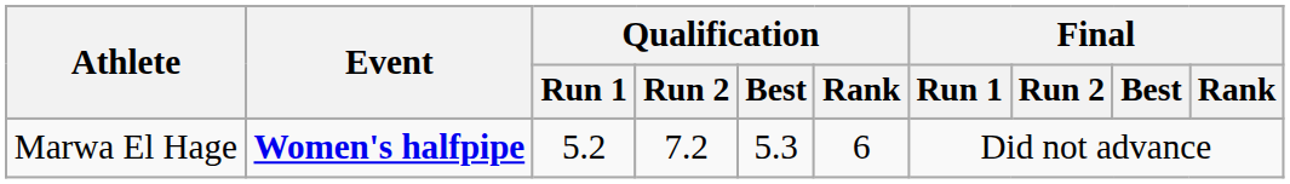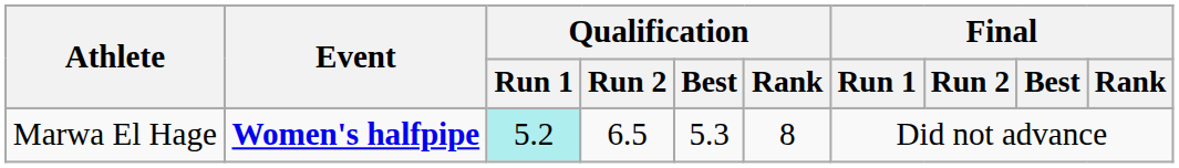 <table class="wikitable" style="font-size:90%">
 <tr>
 <th rowspan="2">Athlete</th>
 <th rowspan="2">Event</th>
 <th colspan="4">Qualification</th>
 <th colspan="4">Final</th>
 </tr>
 <tr style="font-size:95%">
 <th>Run 1</th>
 <th>Run 2</th>
 <th>Best</th>
 <th>Rank</th>
 <th>Run 1</th>
 <th>Run 2</th>
 <th>Best</th>
 <th>Rank</th>
 </tr>
 <tr align=center>
 <td align=left>Marwa El Hage</td>
 <td align=left><strong><a href='#'>Women's halfpipe</a></strong></td>
-<td>5.2</td>
-<td>7.2</td>
+<td style="background: paleturquoise;">5.2</td>
+<td>6.5</td>
 <td>5.3</td>
-<td>6</td>
+<td>8</td>
 <td colspan=4 align=center>Did not advance</td>
 </tr>
 </table>
